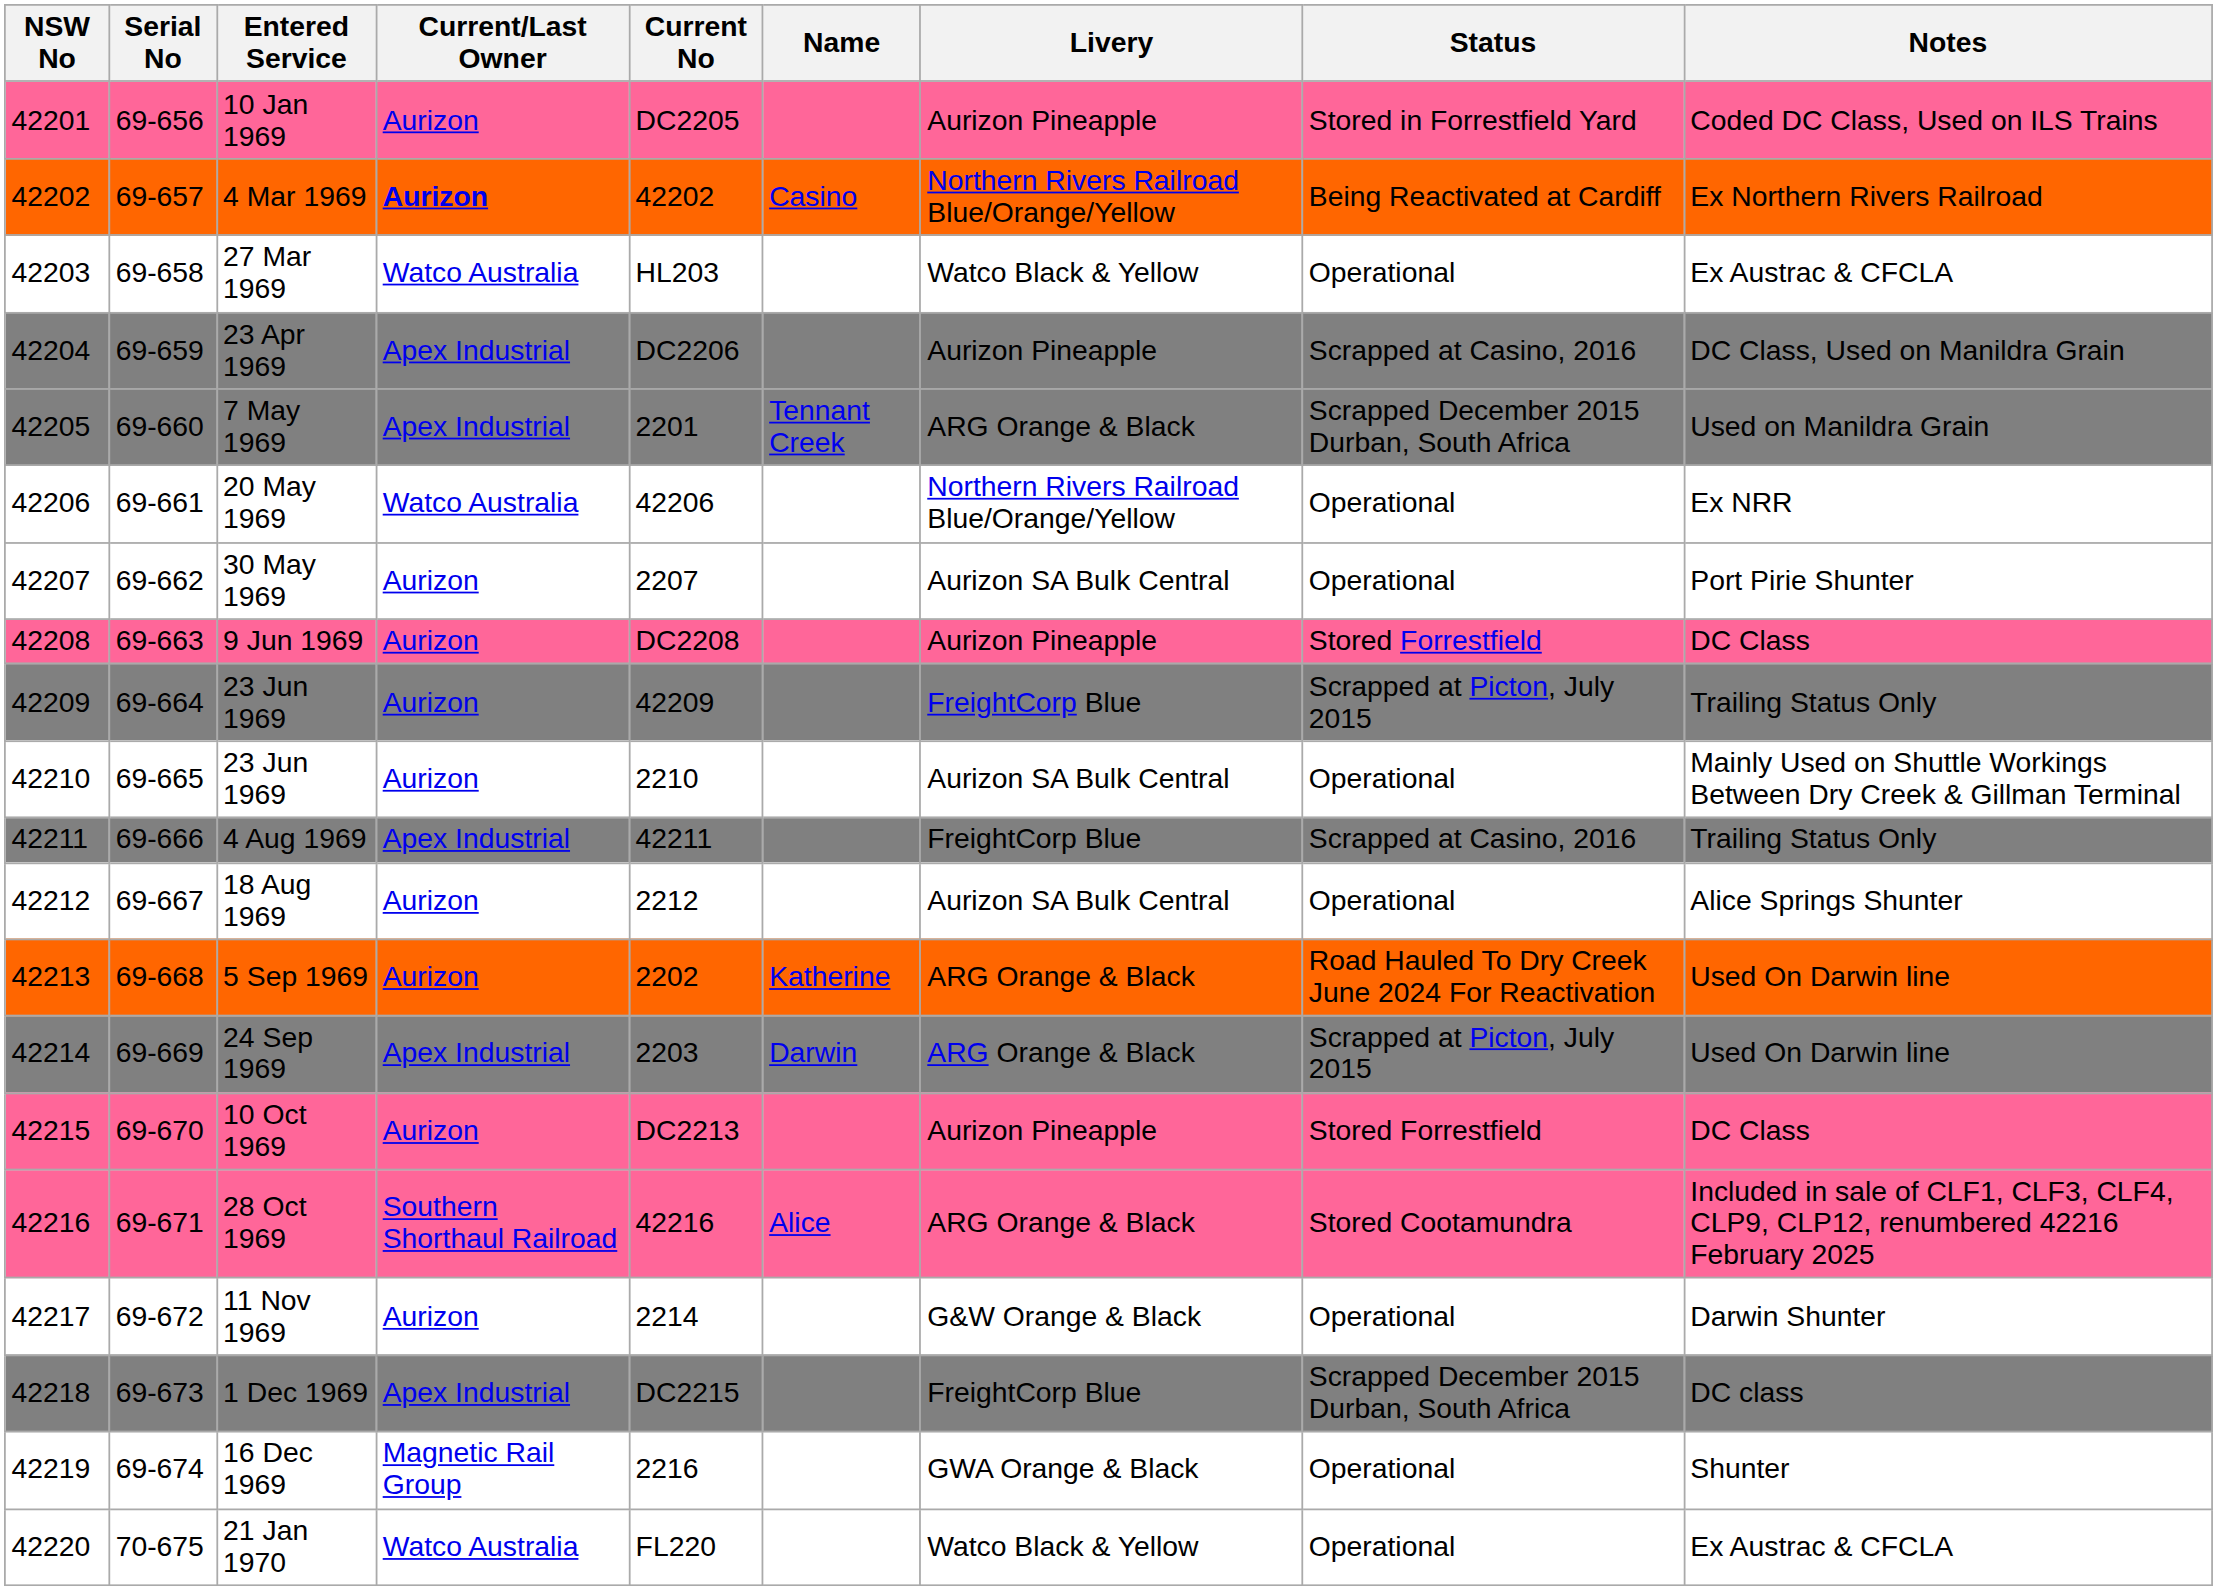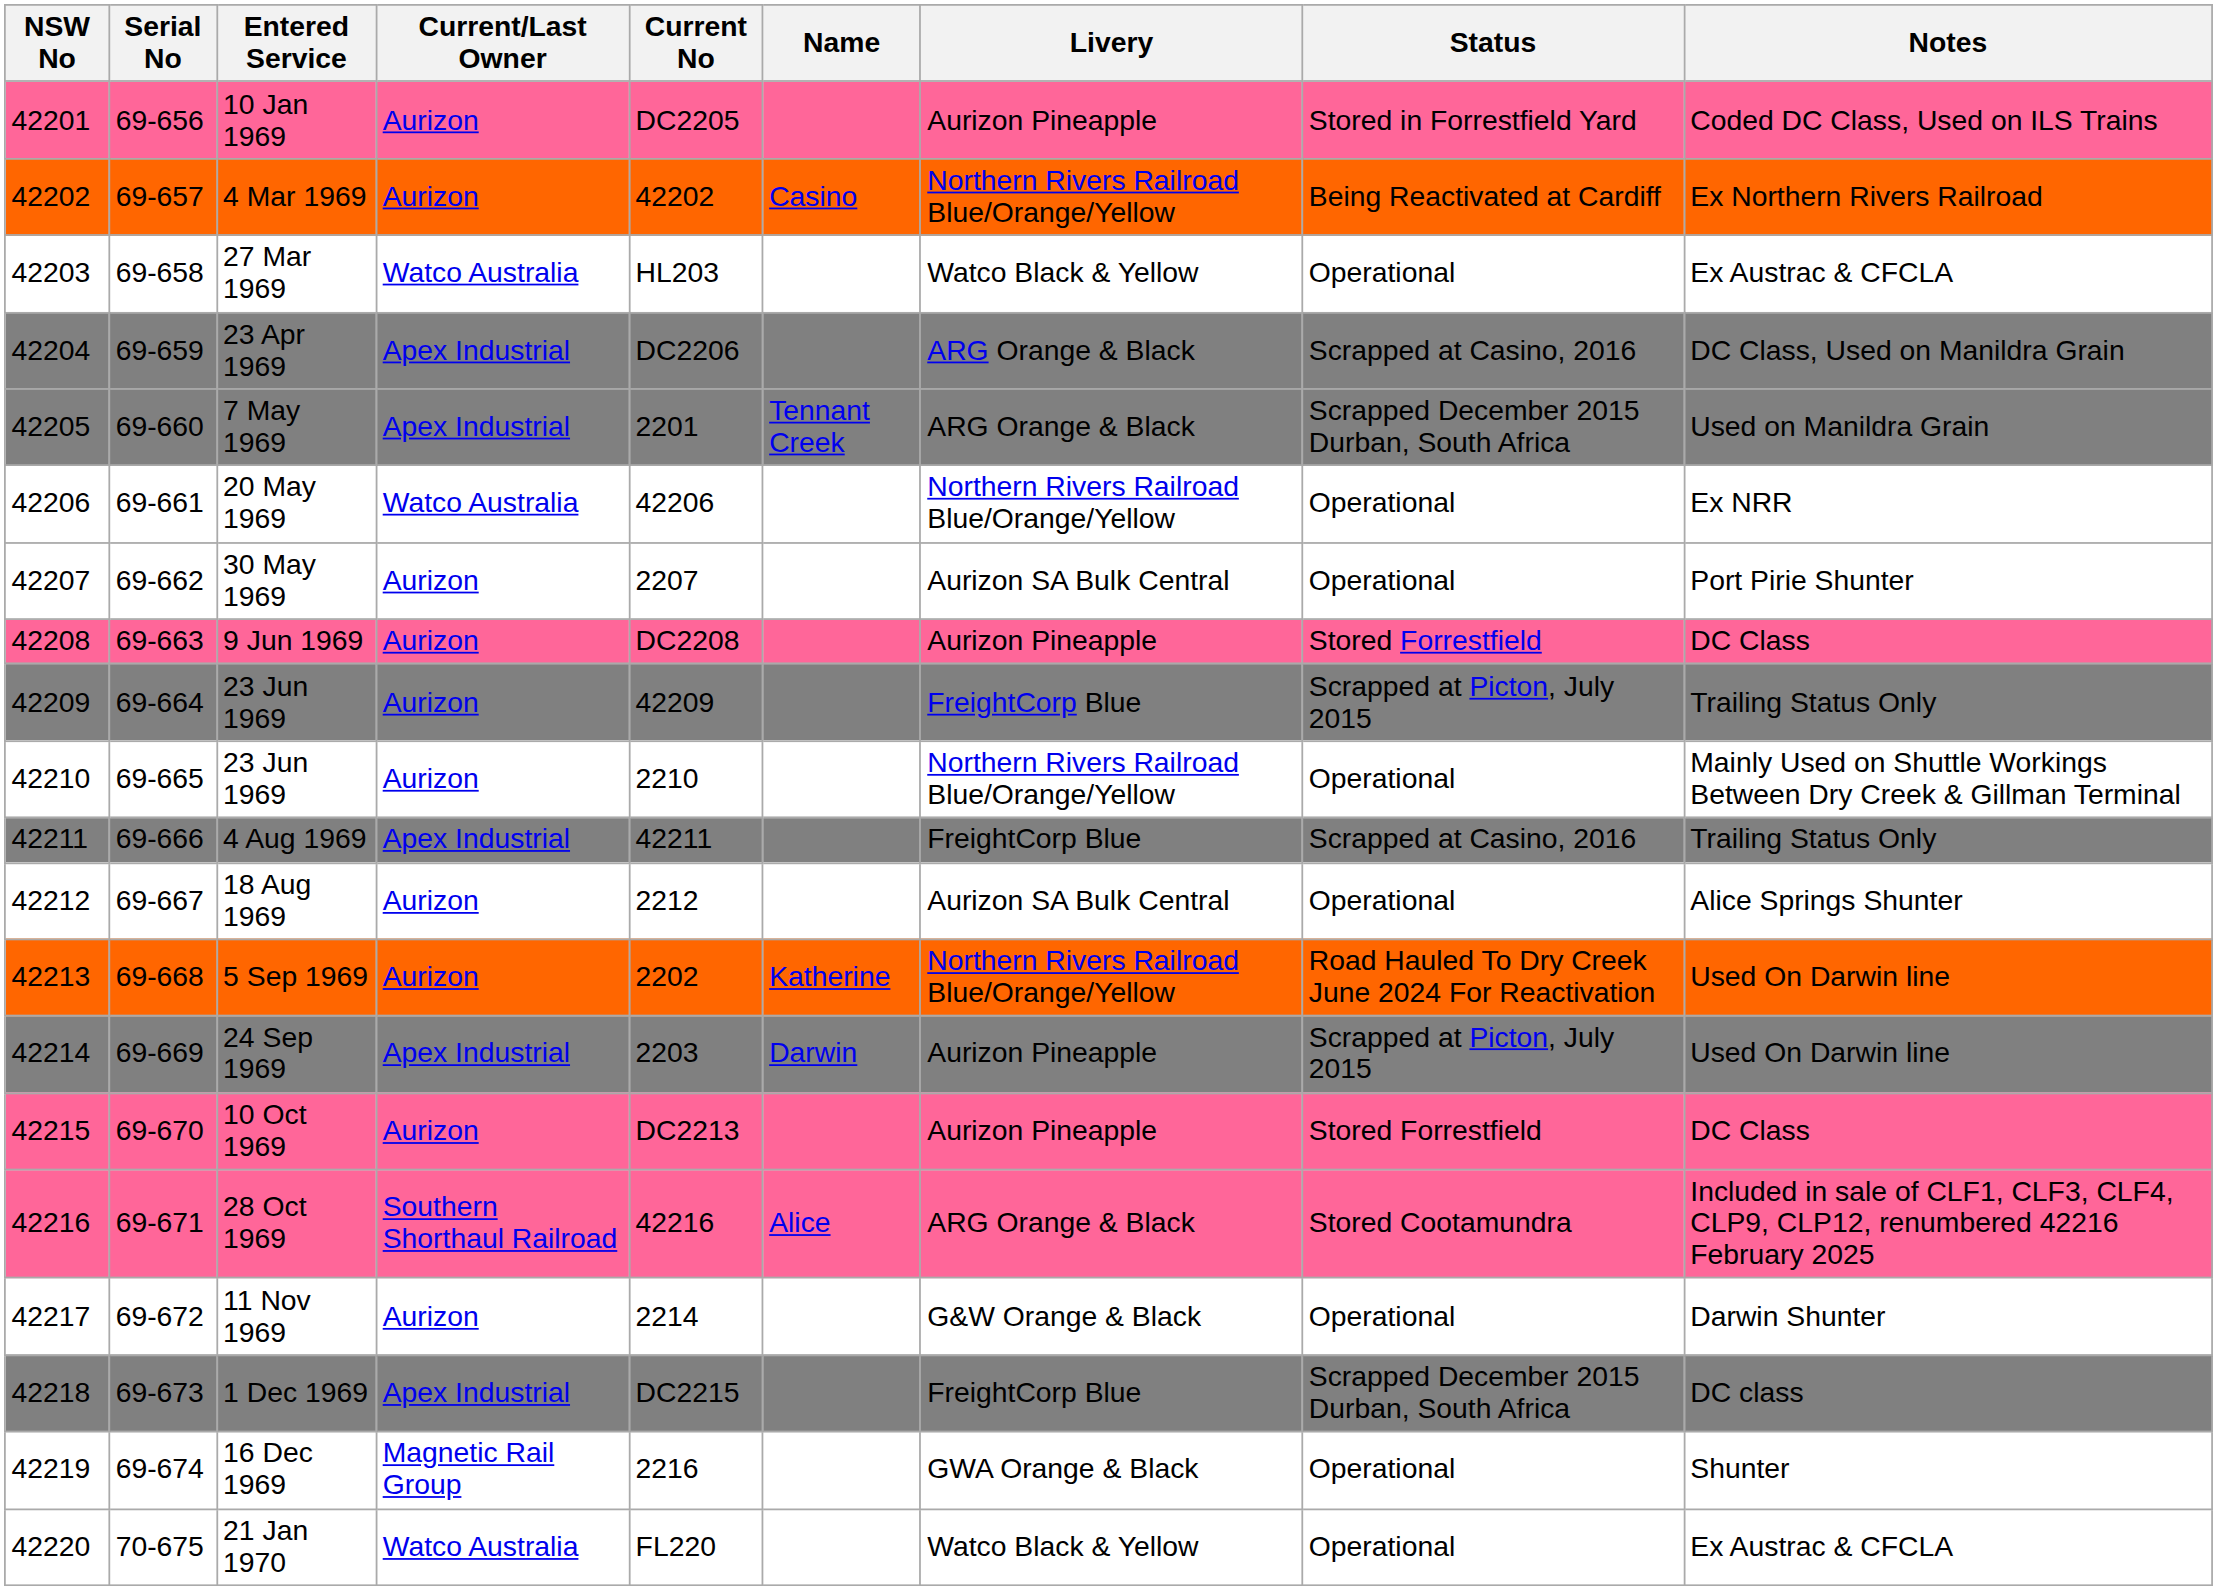 <table class="wikitable sortable">
 <tr>
 <th>NSW No</th>
 <th>Serial No</th>
 <th>Entered Service</th>
 <th>Current/Last Owner</th>
 <th>Current No</th>
 <th>Name</th>
 <th>Livery</th>
 <th>Status</th>
 <th>Notes</th>
 </tr>
 <tr>
 <td bgcolor="#FF6699">42201</td>
 <td bgcolor="#FF6699">69-656</td>
 <td bgcolor="#FF6699">10 Jan 1969</td>
 <td bgcolor="#FF6699"><a href='#'>Aurizon</a></td>
 <td bgcolor="#FF6699">DC2205</td>
 <td bgcolor="#FF6699"></td>
 <td bgcolor="#FF6699">Aurizon Pineapple</td>
 <td bgcolor="#FF6699">Stored in Forrestfield Yard</td>
 <td bgcolor="#FF6699">Coded DC Class, Used on ILS Trains</td>
 </tr>
 <tr>
 <td bgcolor="#FF6600">42202</td>
 <td bgcolor="#FF6600">69-657</td>
 <td bgcolor="#FF6600">4 Mar 1969</td>
-<td bgcolor="#FF6600"><strong><a href='#'>Aurizon</a></strong></td>
+<td bgcolor="#FF6600"><a href='#'>Aurizon</a></td>
 <td bgcolor="#FF6600">42202</td>
 <td bgcolor="#FF6600"><a href='#'>Casino</a></td>
 <td bgcolor="#FF6600"><a href='#'>Northern Rivers Railroad</a> Blue/Orange/Yellow</td>
 <td bgcolor="#FF6600">Being Reactivated at Cardiff</td>
 <td bgcolor="#FF6600">Ex Northern Rivers Railroad</td>
 </tr>
 <tr>
 <td bgcolor="#FFFFFF">42203</td>
 <td bgcolor="#FFFFFF">69-658</td>
 <td bgcolor="#FFFFFF">27 Mar 1969</td>
 <td bgcolor="#FFFFFF"><a href='#'>Watco Australia</a></td>
 <td bgcolor="#FFFFFF">HL203</td>
 <td bgcolor="#FFFFFF"></td>
 <td bgcolor="#FFFFFF">Watco Black & Yellow</td>
 <td bgcolor="#FFFFFF">Operational</td>
 <td bgcolor="#FFFFFF">Ex Austrac & CFCLA</td>
 </tr>
 <tr>
 <td bgcolor="#808080">42204</td>
 <td bgcolor="#808080">69-659</td>
 <td bgcolor="#808080">23 Apr 1969</td>
 <td bgcolor="#808080"><a href='#'>Apex Industrial</a></td>
 <td bgcolor="#808080">DC2206</td>
 <td bgcolor="#808080"></td>
-<td bgcolor="#808080">Aurizon Pineapple</td>
+<td bgcolor="#808080"><a href='#'>ARG</a> Orange & Black</td>
 <td bgcolor="#808080">Scrapped at Casino, 2016</td>
 <td bgcolor="#808080">DC Class, Used on Manildra Grain</td>
 </tr>
 <tr>
 <td bgcolor="#808080">42205</td>
 <td bgcolor="#808080">69-660</td>
 <td bgcolor="#808080">7 May 1969</td>
 <td bgcolor="#808080"><a href='#'>Apex Industrial</a></td>
 <td bgcolor="#808080">2201</td>
 <td bgcolor="#808080"><a href='#'>Tennant Creek</a></td>
 <td bgcolor="#808080">ARG Orange & Black</td>
 <td bgcolor="#808080">Scrapped December 2015 Durban, South Africa</td>
 <td bgcolor="#808080">Used on Manildra Grain</td>
 </tr>
 <tr>
 <td bgcolor="#FFFFFF">42206</td>
 <td bgcolor="#FFFFFF">69-661</td>
 <td bgcolor="#FFFFFF">20 May 1969</td>
 <td bgcolor="#FFFFFF"><a href='#'>Watco Australia</a></td>
 <td bgcolor="#FFFFFF">42206</td>
 <td bgcolor="#FFFFFF"></td>
 <td bgcolor="#FFFFFF"><a href='#'>Northern Rivers Railroad</a> Blue/Orange/Yellow</td>
 <td bgcolor="#FFFFFF">Operational</td>
 <td bgcolor="#FFFFFF">Ex NRR</td>
 </tr>
 <tr>
 <td bgcolor="#FFFFFF">42207</td>
 <td bgcolor="#FFFFFF">69-662</td>
 <td bgcolor="#FFFFFF">30 May 1969</td>
 <td bgcolor="#FFFFFF"><a href='#'>Aurizon</a></td>
 <td bgcolor="#FFFFFF">2207</td>
 <td bgcolor="#FFFFFF"></td>
 <td bgcolor="#FFFFFF">Aurizon SA Bulk Central</td>
 <td bgcolor="#FFFFFF">Operational</td>
 <td bgcolor="#FFFFFF">Port Pirie Shunter</td>
 </tr>
 <tr>
 <td bgcolor="#FF6699">42208</td>
 <td bgcolor="#FF6699">69-663</td>
 <td bgcolor="#FF6699">9 Jun 1969</td>
 <td bgcolor="#FF6699"><a href='#'>Aurizon</a></td>
 <td bgcolor="#FF6699">DC2208</td>
 <td bgcolor="#FF6699"></td>
 <td bgcolor="#FF6699">Aurizon Pineapple</td>
 <td bgcolor="#FF6699">Stored <a href='#'>Forrestfield</a></td>
 <td bgcolor="#FF6699">DC Class</td>
 </tr>
 <tr>
 <td bgcolor="#808080">42209</td>
 <td bgcolor="#808080">69-664</td>
 <td bgcolor="#808080">23 Jun 1969</td>
 <td bgcolor="#808080"><a href='#'>Aurizon</a></td>
 <td bgcolor="#808080">42209</td>
 <td bgcolor="#808080"></td>
 <td bgcolor="#808080"><a href='#'>FreightCorp</a> Blue</td>
 <td bgcolor="#808080">Scrapped at <a href='#'>Picton</a>, July 2015</td>
 <td bgcolor="#808080">Trailing Status Only</td>
 </tr>
 <tr>
 <td bgcolor="#FFFFFF">42210</td>
 <td bgcolor="#FFFFFF">69-665</td>
 <td bgcolor="#FFFFFF">23 Jun 1969</td>
 <td bgcolor="#FFFFFF"><a href='#'>Aurizon</a></td>
 <td bgcolor="#FFFFFF">2210</td>
 <td bgcolor="#FFFFFF"></td>
-<td bgcolor="#FFFFFF">Aurizon SA Bulk Central</td>
+<td bgcolor="#FFFFFF"><a href='#'>Northern Rivers Railroad</a> Blue/Orange/Yellow</td>
 <td bgcolor="#FFFFFF">Operational</td>
 <td bgcolor="#FFFFFF">Mainly Used on Shuttle Workings Between Dry Creek & Gillman Terminal</td>
 </tr>
 <tr>
 <td bgcolor="#808080">42211</td>
 <td bgcolor="#808080">69-666</td>
 <td bgcolor="#808080">4 Aug 1969</td>
 <td bgcolor="#808080"><a href='#'>Apex Industrial</a></td>
 <td bgcolor="#808080">42211</td>
 <td bgcolor="#808080"></td>
 <td bgcolor="#808080">FreightCorp Blue</td>
 <td bgcolor="#808080">Scrapped at Casino, 2016</td>
 <td bgcolor="#808080">Trailing Status Only</td>
 </tr>
 <tr>
 <td bgcolor="#FFFFFF">42212</td>
 <td bgcolor="#FFFFFF">69-667</td>
 <td bgcolor="#FFFFFF">18 Aug 1969</td>
 <td bgcolor="#FFFFFF"><a href='#'>Aurizon</a></td>
 <td bgcolor="#FFFFFF">2212</td>
 <td bgcolor="#FFFFFF"></td>
 <td bgcolor="#FFFFFF">Aurizon SA Bulk Central</td>
 <td bgcolor="#FFFFFF">Operational</td>
 <td bgcolor="#FFFFFF">Alice Springs Shunter</td>
 </tr>
 <tr>
 <td bgcolor="#FF6600">42213</td>
 <td bgcolor="#FF6600">69-668</td>
 <td bgcolor="#FF6600">5 Sep 1969</td>
 <td bgcolor="#FF6600"><a href='#'>Aurizon</a></td>
 <td bgcolor="#FF6600">2202</td>
 <td bgcolor="#FF6600"><a href='#'>Katherine</a></td>
-<td bgcolor="#FF6600">ARG Orange & Black</td>
+<td bgcolor="#FF6600"><a href='#'>Northern Rivers Railroad</a> Blue/Orange/Yellow</td>
 <td bgcolor="#FF6600">Road Hauled To Dry Creek June 2024 For Reactivation</td>
 <td bgcolor="#FF6600">Used On Darwin line</td>
 </tr>
 <tr>
 <td bgcolor="#808080">42214</td>
 <td bgcolor="#808080">69-669</td>
 <td bgcolor="#808080">24 Sep 1969</td>
 <td bgcolor="#808080"><a href='#'>Apex Industrial</a></td>
 <td bgcolor="#808080">2203</td>
 <td bgcolor="#808080"><a href='#'>Darwin</a></td>
-<td bgcolor="#808080"><a href='#'>ARG</a> Orange & Black</td>
+<td bgcolor="#808080">Aurizon Pineapple</td>
 <td bgcolor="#808080">Scrapped at <a href='#'>Picton</a>, July 2015</td>
 <td bgcolor="#808080">Used On Darwin line</td>
 </tr>
 <tr>
 <td bgcolor="#FF6699">42215</td>
 <td bgcolor="#FF6699">69-670</td>
 <td bgcolor="#FF6699">10 Oct 1969</td>
 <td bgcolor="#FF6699"><a href='#'>Aurizon</a></td>
 <td bgcolor="#FF6699">DC2213</td>
 <td bgcolor="#FF6699"></td>
 <td bgcolor="#FF6699">Aurizon Pineapple</td>
 <td bgcolor="#FF6699">Stored Forrestfield</td>
 <td bgcolor="#FF6699">DC Class</td>
 </tr>
 <tr>
 <td bgcolor="#FF6699">42216</td>
 <td bgcolor="#FF6699">69-671</td>
 <td bgcolor="#FF6699">28 Oct 1969</td>
 <td bgcolor="#FF6699"><a href='#'>Southern Shorthaul Railroad</a></td>
 <td bgcolor="#FF6699">42216</td>
 <td bgcolor="#FF6699"><a href='#'>Alice</a></td>
 <td bgcolor="#FF6699">ARG Orange & Black</td>
 <td bgcolor="#FF6699">Stored Cootamundra</td>
 <td bgcolor="#FF6699">Included in sale of CLF1, CLF3, CLF4, CLP9, CLP12, renumbered 42216 February 2025</td>
 </tr>
 <tr>
 <td bgcolor="#FFFFFF">42217</td>
 <td bgcolor="#FFFFFF">69-672</td>
 <td bgcolor="#FFFFFF">11 Nov 1969</td>
 <td bgcolor="#FFFFFF"><a href='#'>Aurizon</a></td>
 <td bgcolor="#FFFFFF">2214</td>
 <td bgcolor="#FFFFFF"></td>
 <td bgcolor="#FFFFFF">G&W Orange & Black</td>
 <td bgcolor="#FFFFFF">Operational</td>
 <td bgcolor="#FFFFFF">Darwin Shunter</td>
 </tr>
 <tr>
 <td bgcolor="#808080">42218</td>
 <td bgcolor="#808080">69-673</td>
 <td bgcolor="#808080">1 Dec 1969</td>
 <td bgcolor="#808080"><a href='#'>Apex Industrial</a></td>
 <td bgcolor="#808080">DC2215</td>
 <td bgcolor="#808080"></td>
 <td bgcolor="#808080">FreightCorp Blue</td>
 <td bgcolor="#808080">Scrapped December 2015 Durban, South Africa</td>
 <td bgcolor="#808080">DC class</td>
 </tr>
 <tr>
 <td bgcolor="#FFFFFF">42219</td>
 <td bgcolor="#FFFFFF">69-674</td>
 <td bgcolor="#FFFFFF">16 Dec 1969</td>
 <td bgcolor="#FFFFFF"><a href='#'>Magnetic Rail Group</a></td>
 <td bgcolor="#FFFFFF">2216</td>
 <td bgcolor="#FFFFFF"></td>
 <td bgcolor="#FFFFFF">GWA Orange & Black</td>
 <td bgcolor="#FFFFFF">Operational</td>
 <td bgcolor="#FFFFFF">Shunter</td>
 </tr>
 <tr>
 <td bgcolor="#FFFFFF">42220</td>
 <td bgcolor="#FFFFFF">70-675</td>
 <td bgcolor="#FFFFFF">21 Jan 1970</td>
 <td bgcolor="#FFFFFF"><a href='#'>Watco Australia</a></td>
 <td bgcolor="#FFFFFF">FL220</td>
 <td bgcolor="#FFFFFF"></td>
 <td bgcolor="#FFFFFF">Watco Black & Yellow</td>
 <td bgcolor="#FFFFFF">Operational</td>
 <td bgcolor="#FFFFFF">Ex Austrac & CFCLA</td>
 </tr>
 <tr>
 </tr>
 </table>
